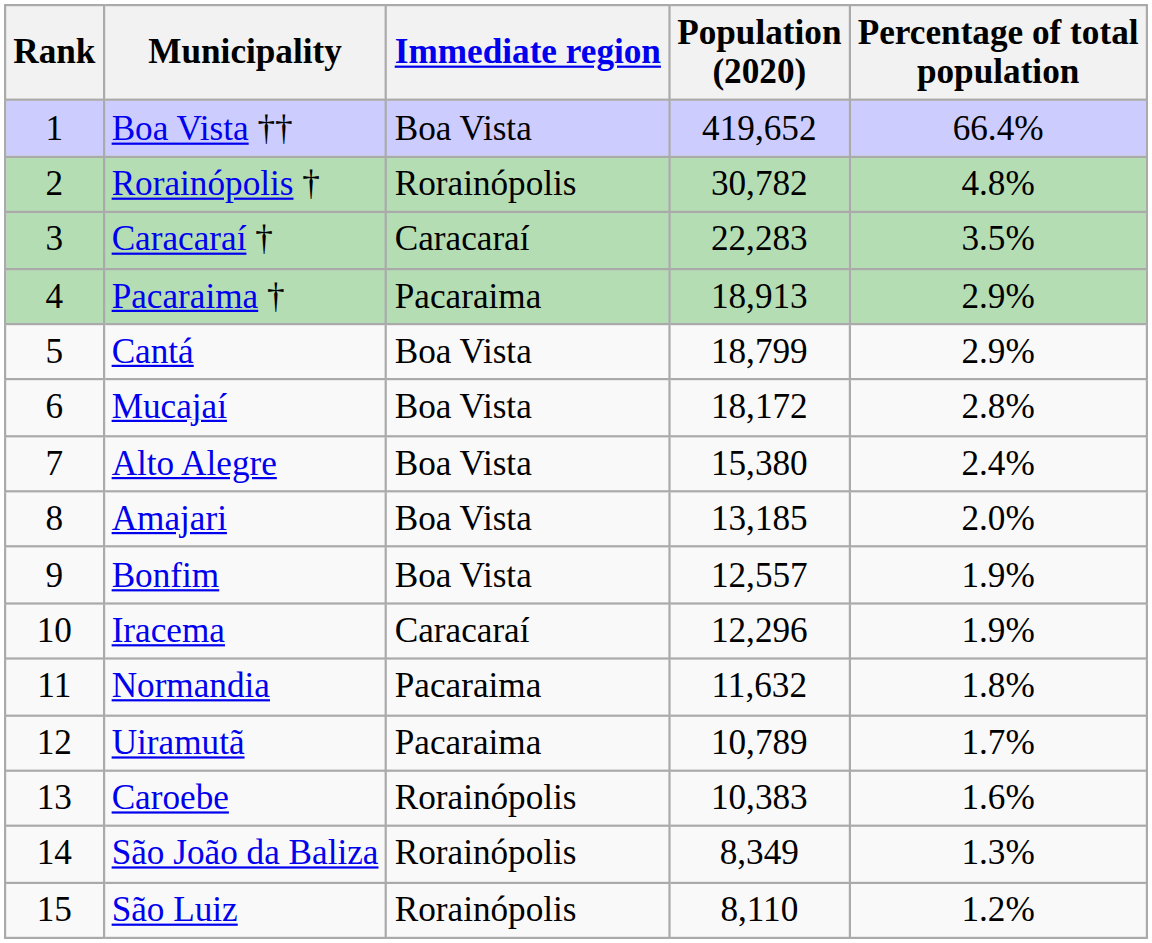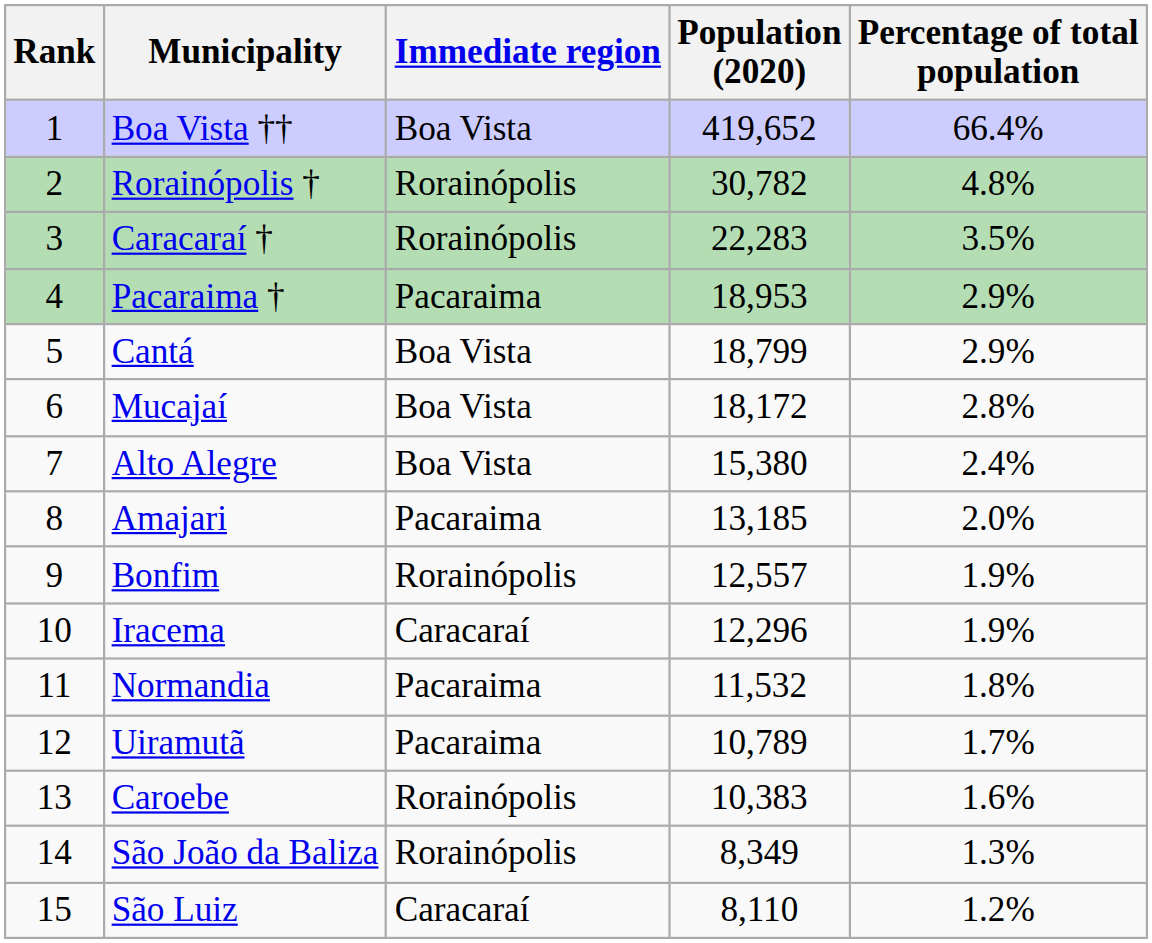 <table class="wikitable sortable">
 <tr>
 <th>Rank</th>
 <th>Municipality</th>
 <th><a href='#'>Immediate region</a></th>
 <th>Population<br>(2020)</th>
 <th>Percentage of total<br>population</th>
 </tr>
 <tr style="background-color:#CCF;">
 <td align=center>1</td>
 <td><a href='#'>Boa Vista</a> ††</td>
 <td>Boa Vista</td>
 <td align=center>419,652</td>
 <td align=center>66.4%</td>
 </tr>
 <tr style="background-color:#b4ddb4;">
 <td align=center>2</td>
 <td><a href='#'>Rorainópolis</a> †</td>
 <td>Rorainópolis</td>
 <td align=center>30,782</td>
 <td align=center>4.8%</td>
 </tr>
 <tr style="background-color:#b4ddb4;">
 <td align=center>3</td>
 <td><a href='#'>Caracaraí</a> †</td>
-<td>Caracaraí</td>
+<td>Rorainópolis</td>
 <td align=center>22,283</td>
 <td align=center>3.5%</td>
 </tr>
 <tr style="background-color:#b4ddb4;">
 <td align=center>4</td>
 <td><a href='#'>Pacaraima</a> †</td>
 <td>Pacaraima</td>
-<td align=center>18,913</td>
+<td align=center>18,953</td>
 <td align=center>2.9%</td>
 </tr>
 <tr>
 <td align=center>5</td>
 <td><a href='#'>Cantá</a></td>
 <td>Boa Vista</td>
 <td align=center>18,799</td>
 <td align=center>2.9%</td>
 </tr>
 <tr>
 <td align=center>6</td>
 <td><a href='#'>Mucajaí</a></td>
 <td>Boa Vista</td>
 <td align=center>18,172</td>
 <td align=center>2.8%</td>
 </tr>
 <tr>
 <td align=center>7</td>
 <td><a href='#'>Alto Alegre</a></td>
 <td>Boa Vista</td>
 <td align=center>15,380</td>
 <td align=center>2.4%</td>
 </tr>
 <tr>
 <td align=center>8</td>
 <td><a href='#'>Amajari</a></td>
-<td>Boa Vista</td>
+<td>Pacaraima</td>
 <td align=center>13,185</td>
 <td align=center>2.0%</td>
 </tr>
 <tr>
 <td align=center>9</td>
 <td><a href='#'>Bonfim</a></td>
-<td>Boa Vista</td>
+<td>Rorainópolis</td>
 <td align=center>12,557</td>
 <td align=center>1.9%</td>
 </tr>
 <tr>
 <td align=center>10</td>
 <td><a href='#'>Iracema</a></td>
 <td>Caracaraí</td>
 <td align=center>12,296</td>
 <td align=center>1.9%</td>
 </tr>
 <tr>
 <td align=center>11</td>
 <td><a href='#'>Normandia</a></td>
 <td>Pacaraima</td>
-<td align=center>11,632</td>
+<td align=center>11,532</td>
 <td align=center>1.8%</td>
 </tr>
 <tr>
 <td align=center>12</td>
 <td><a href='#'>Uiramutã</a></td>
 <td>Pacaraima</td>
 <td align=center>10,789</td>
 <td align=center>1.7%</td>
 </tr>
 <tr>
 <td align=center>13</td>
 <td><a href='#'>Caroebe</a></td>
 <td>Rorainópolis</td>
 <td align=center>10,383</td>
 <td align=center>1.6%</td>
 </tr>
 <tr>
 <td align=center>14</td>
 <td><a href='#'>São João da Baliza</a></td>
 <td>Rorainópolis</td>
 <td align=center>8,349</td>
 <td align=center>1.3%</td>
 </tr>
 <tr>
 <td align=center>15</td>
 <td><a href='#'>São Luiz</a></td>
-<td>Rorainópolis</td>
+<td>Caracaraí</td>
 <td align=center>8,110</td>
 <td align=center>1.2%</td>
 </tr>
 </table>
